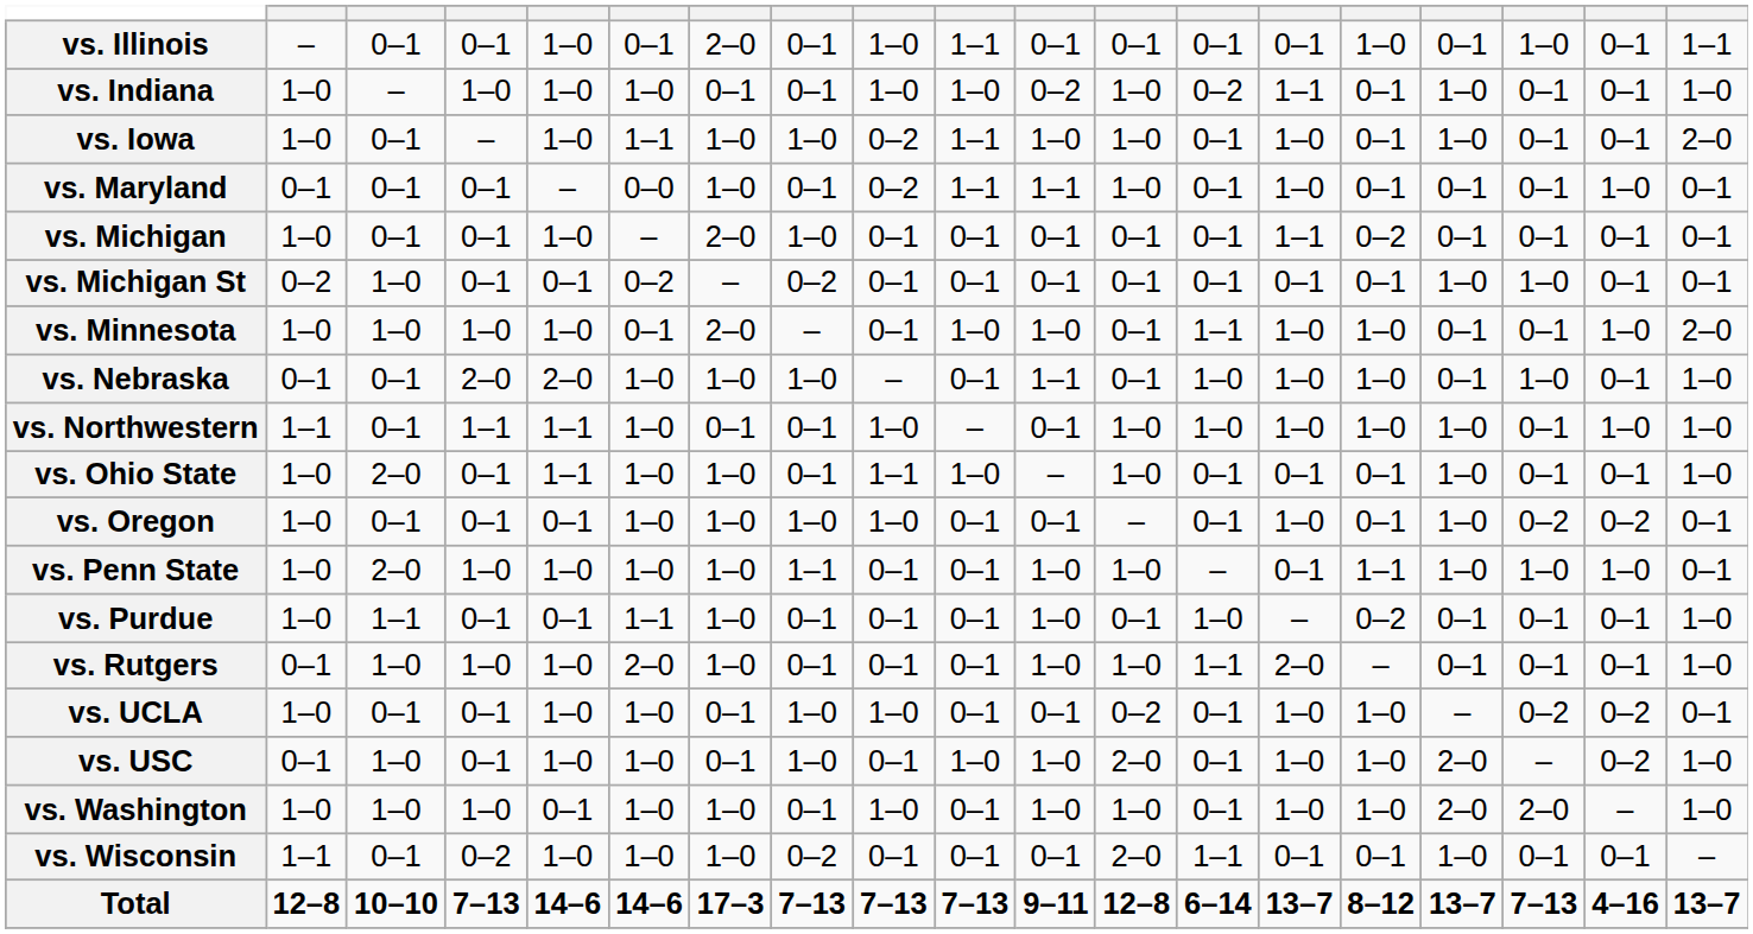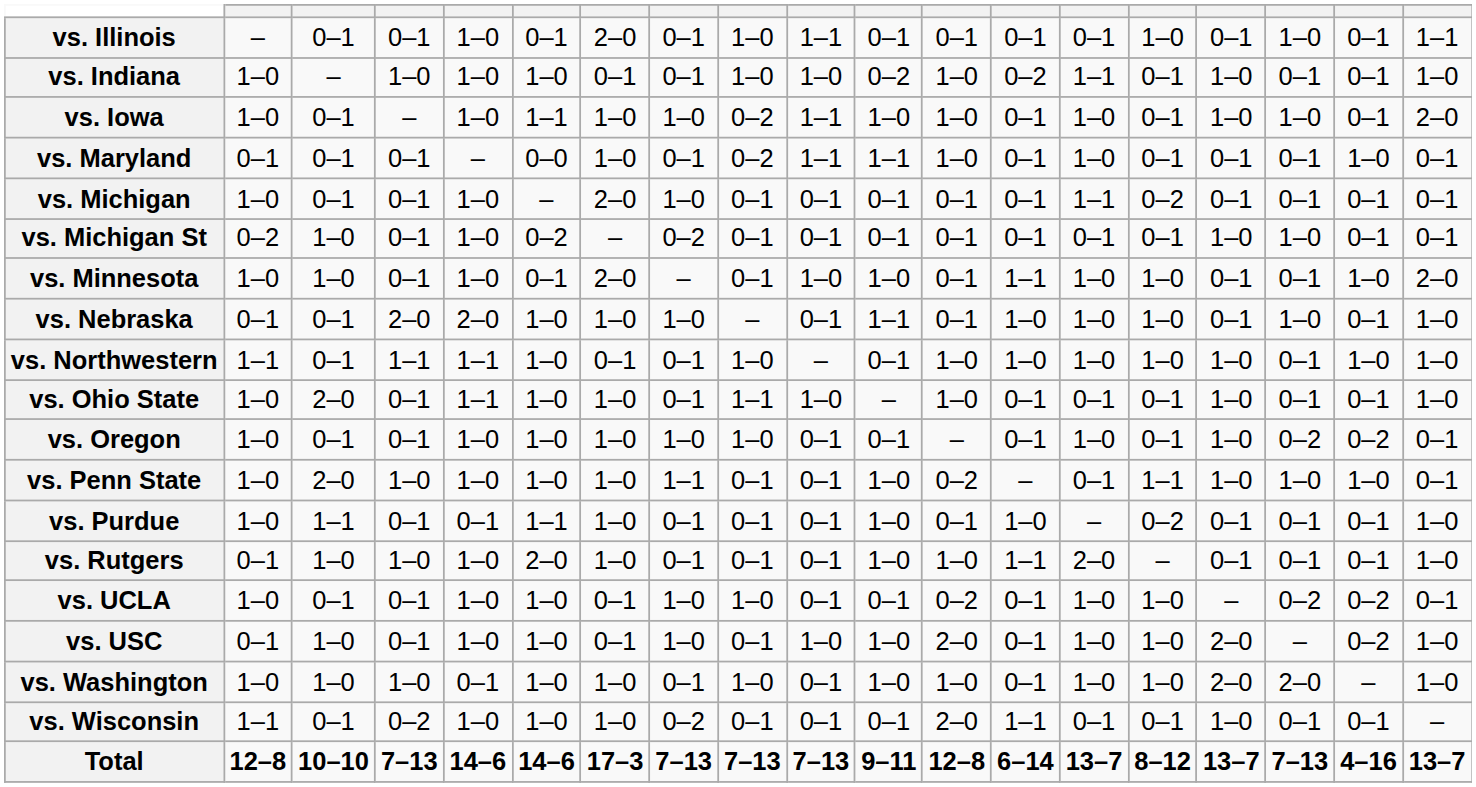 <table class="wikitable" style="white-space:nowrap; font-size:90%; text-align:center;">
 <tr>
 <td style="background:white; border-top-style:hidden; border-left-style:hidden;"></td>
 <th></th>
 <th></th>
 <th></th>
 <th></th>
 <th></th>
 <th></th>
 <th></th>
 <th></th>
 <th></th>
 <th></th>
 <th></th>
 <th></th>
 <th></th>
 <th></th>
 <th></th>
 <th></th>
 <th></th>
 <th></th>
 </tr>
 <tr>
 <th>vs. Illinois</th>
 <td>–</td>
 <td>0–1</td>
 <td>0–1</td>
 <td>1–0</td>
 <td>0–1</td>
 <td>2–0</td>
 <td>0–1</td>
 <td>1–0</td>
 <td>1–1</td>
 <td>0–1</td>
 <td>0–1</td>
 <td>0–1</td>
 <td>0–1</td>
 <td>1–0</td>
 <td>0–1</td>
 <td>1–0</td>
 <td>0–1</td>
 <td>1–1</td>
 </tr>
 <tr>
 <th>vs. Indiana</th>
 <td>1–0</td>
 <td>–</td>
 <td>1–0</td>
 <td>1–0</td>
 <td>1–0</td>
 <td>0–1</td>
 <td>0–1</td>
 <td>1–0</td>
 <td>1–0</td>
 <td>0–2</td>
 <td>1–0</td>
 <td>0–2</td>
 <td>1–1</td>
 <td>0–1</td>
 <td>1–0</td>
 <td>0–1</td>
 <td>0–1</td>
 <td>1–0</td>
 </tr>
 <tr>
 <th>vs. Iowa</th>
 <td>1–0</td>
 <td>0–1</td>
 <td>–</td>
 <td>1–0</td>
 <td>1–1</td>
 <td>1–0</td>
 <td>1–0</td>
 <td>0–2</td>
 <td>1–1</td>
 <td>1–0</td>
 <td>1–0</td>
 <td>0–1</td>
 <td>1–0</td>
 <td>0–1</td>
 <td>1–0</td>
-<td>0–1</td>
+<td>1–0</td>
 <td>0–1</td>
 <td>2–0</td>
 </tr>
 <tr>
 <th>vs. Maryland</th>
 <td>0–1</td>
 <td>0–1</td>
 <td>0–1</td>
 <td>–</td>
 <td>0–0</td>
 <td>1–0</td>
 <td>0–1</td>
 <td>0–2</td>
 <td>1–1</td>
 <td>1–1</td>
 <td>1–0</td>
 <td>0–1</td>
 <td>1–0</td>
 <td>0–1</td>
 <td>0–1</td>
 <td>0–1</td>
 <td>1–0</td>
 <td>0–1</td>
 </tr>
 <tr>
 <th>vs. Michigan</th>
 <td>1–0</td>
 <td>0–1</td>
 <td>0–1</td>
 <td>1–0</td>
 <td>–</td>
 <td>2–0</td>
 <td>1–0</td>
 <td>0–1</td>
 <td>0–1</td>
 <td>0–1</td>
 <td>0–1</td>
 <td>0–1</td>
 <td>1–1</td>
 <td>0–2</td>
 <td>0–1</td>
 <td>0–1</td>
 <td>0–1</td>
 <td>0–1</td>
 </tr>
 <tr>
 <th>vs. Michigan St</th>
 <td>0–2</td>
 <td>1–0</td>
 <td>0–1</td>
-<td>0–1</td>
+<td>1–0</td>
 <td>0–2</td>
 <td>–</td>
 <td>0–2</td>
 <td>0–1</td>
 <td>0–1</td>
 <td>0–1</td>
 <td>0–1</td>
 <td>0–1</td>
 <td>0–1</td>
 <td>0–1</td>
 <td>1–0</td>
 <td>1–0</td>
 <td>0–1</td>
 <td>0–1</td>
 </tr>
 <tr>
 <th>vs. Minnesota</th>
 <td>1–0</td>
 <td>1–0</td>
-<td>1–0</td>
+<td>0–1</td>
 <td>1–0</td>
 <td>0–1</td>
 <td>2–0</td>
 <td>–</td>
 <td>0–1</td>
 <td>1–0</td>
 <td>1–0</td>
 <td>0–1</td>
 <td>1–1</td>
 <td>1–0</td>
 <td>1–0</td>
 <td>0–1</td>
 <td>0–1</td>
 <td>1–0</td>
 <td>2–0</td>
 </tr>
 <tr>
 <th>vs. Nebraska</th>
 <td>0–1</td>
 <td>0–1</td>
 <td>2–0</td>
 <td>2–0</td>
 <td>1–0</td>
 <td>1–0</td>
 <td>1–0</td>
 <td>–</td>
 <td>0–1</td>
 <td>1–1</td>
 <td>0–1</td>
 <td>1–0</td>
 <td>1–0</td>
 <td>1–0</td>
 <td>0–1</td>
 <td>1–0</td>
 <td>0–1</td>
 <td>1–0</td>
 </tr>
 <tr>
 <th>vs. Northwestern</th>
 <td>1–1</td>
 <td>0–1</td>
 <td>1–1</td>
 <td>1–1</td>
 <td>1–0</td>
 <td>0–1</td>
 <td>0–1</td>
 <td>1–0</td>
 <td>–</td>
 <td>0–1</td>
 <td>1–0</td>
 <td>1–0</td>
 <td>1–0</td>
 <td>1–0</td>
 <td>1–0</td>
 <td>0–1</td>
 <td>1–0</td>
 <td>1–0</td>
 </tr>
 <tr>
 <th>vs. Ohio State</th>
 <td>1–0</td>
 <td>2–0</td>
 <td>0–1</td>
 <td>1–1</td>
 <td>1–0</td>
 <td>1–0</td>
 <td>0–1</td>
 <td>1–1</td>
 <td>1–0</td>
 <td>–</td>
 <td>1–0</td>
 <td>0–1</td>
 <td>0–1</td>
 <td>0–1</td>
 <td>1–0</td>
 <td>0–1</td>
 <td>0–1</td>
 <td>1–0</td>
 </tr>
 <tr>
 <th>vs. Oregon</th>
 <td>1–0</td>
 <td>0–1</td>
 <td>0–1</td>
-<td>0–1</td>
+<td>1–0</td>
 <td>1–0</td>
 <td>1–0</td>
 <td>1–0</td>
 <td>1–0</td>
 <td>0–1</td>
 <td>0–1</td>
 <td>–</td>
 <td>0–1</td>
 <td>1–0</td>
 <td>0–1</td>
 <td>1–0</td>
 <td>0–2</td>
 <td>0–2</td>
 <td>0–1</td>
 </tr>
 <tr>
 <th>vs. Penn State</th>
 <td>1–0</td>
 <td>2–0</td>
 <td>1–0</td>
 <td>1–0</td>
 <td>1–0</td>
 <td>1–0</td>
 <td>1–1</td>
 <td>0–1</td>
 <td>0–1</td>
 <td>1–0</td>
-<td>1–0</td>
+<td>0–2</td>
 <td>–</td>
 <td>0–1</td>
 <td>1–1</td>
 <td>1–0</td>
 <td>1–0</td>
 <td>1–0</td>
 <td>0–1</td>
 </tr>
 <tr>
 <th>vs. Purdue</th>
 <td>1–0</td>
 <td>1–1</td>
 <td>0–1</td>
 <td>0–1</td>
 <td>1–1</td>
 <td>1–0</td>
 <td>0–1</td>
 <td>0–1</td>
 <td>0–1</td>
 <td>1–0</td>
 <td>0–1</td>
 <td>1–0</td>
 <td>–</td>
 <td>0–2</td>
 <td>0–1</td>
 <td>0–1</td>
 <td>0–1</td>
 <td>1–0</td>
 </tr>
 <tr>
 <th>vs. Rutgers</th>
 <td>0–1</td>
 <td>1–0</td>
 <td>1–0</td>
 <td>1–0</td>
 <td>2–0</td>
 <td>1–0</td>
 <td>0–1</td>
 <td>0–1</td>
 <td>0–1</td>
 <td>1–0</td>
 <td>1–0</td>
 <td>1–1</td>
 <td>2–0</td>
 <td>–</td>
 <td>0–1</td>
 <td>0–1</td>
 <td>0–1</td>
 <td>1–0</td>
 </tr>
 <tr>
 <th>vs. UCLA</th>
 <td>1–0</td>
 <td>0–1</td>
 <td>0–1</td>
 <td>1–0</td>
 <td>1–0</td>
 <td>0–1</td>
 <td>1–0</td>
 <td>1–0</td>
 <td>0–1</td>
 <td>0–1</td>
 <td>0–2</td>
 <td>0–1</td>
 <td>1–0</td>
 <td>1–0</td>
 <td>–</td>
 <td>0–2</td>
 <td>0–2</td>
 <td>0–1</td>
 </tr>
 <tr>
 <th>vs. USC</th>
 <td>0–1</td>
 <td>1–0</td>
 <td>0–1</td>
 <td>1–0</td>
 <td>1–0</td>
 <td>0–1</td>
 <td>1–0</td>
 <td>0–1</td>
 <td>1–0</td>
 <td>1–0</td>
 <td>2–0</td>
 <td>0–1</td>
 <td>1–0</td>
 <td>1–0</td>
 <td>2–0</td>
 <td>–</td>
 <td>0–2</td>
 <td>1–0</td>
 </tr>
 <tr>
 <th>vs. Washington</th>
 <td>1–0</td>
 <td>1–0</td>
 <td>1–0</td>
 <td>0–1</td>
 <td>1–0</td>
 <td>1–0</td>
 <td>0–1</td>
 <td>1–0</td>
 <td>0–1</td>
 <td>1–0</td>
 <td>1–0</td>
 <td>0–1</td>
 <td>1–0</td>
 <td>1–0</td>
 <td>2–0</td>
 <td>2–0</td>
 <td>–</td>
 <td>1–0</td>
 </tr>
 <tr>
 <th>vs. Wisconsin</th>
 <td>1–1</td>
 <td>0–1</td>
 <td>0–2</td>
 <td>1–0</td>
 <td>1–0</td>
 <td>1–0</td>
 <td>0–2</td>
 <td>0–1</td>
 <td>0–1</td>
 <td>0–1</td>
 <td>2–0</td>
 <td>1–1</td>
 <td>0–1</td>
 <td>0–1</td>
 <td>1–0</td>
 <td>0–1</td>
 <td>0–1</td>
 <td>–</td>
 </tr>
 <tr>
 <th>Total</th>
 <td><strong>12–8</strong></td>
 <td><strong>10–10</strong></td>
 <td><strong>7–13</strong></td>
 <td><strong>14–6</strong></td>
 <td><strong>14–6</strong></td>
 <td><strong>17–3</strong></td>
 <td><strong>7–13</strong></td>
 <td><strong>7–13</strong></td>
 <td><strong>7–13</strong></td>
 <td><strong>9–11</strong></td>
 <td><strong>12–8</strong></td>
 <td><strong>6–14</strong></td>
 <td><strong>13–7</strong></td>
 <td><strong>8–12</strong></td>
 <td><strong>13–7</strong></td>
 <td><strong>7–13</strong></td>
 <td><strong>4–16</strong></td>
 <td><strong>13–7</strong></td>
 </tr>
 </table>
